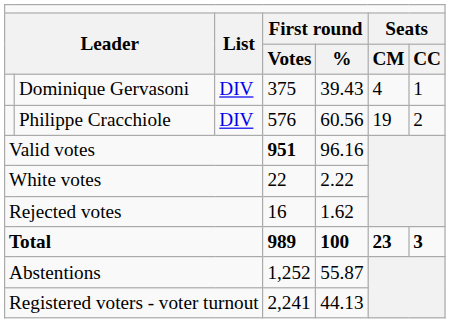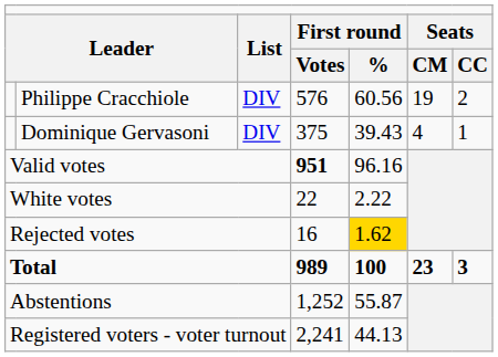 <table class="wikitable">
 <tr>
 <td colspan="7"></td>
 </tr>
 <tr>
 <th colspan="2" rowspan="2">Leader</th>
 <th rowspan="2">List</th>
 <th colspan="2">First round</th>
 <th colspan="2">Seats</th>
 </tr>
 <tr>
 <th>Votes</th>
 <th>%</th>
 <th>CM</th>
 <th>CC</th>
 </tr>
 <tr>
 <td bgcolor=></td>
+<td>Philippe Cracchiole</td>
+<td><a href='#'>DIV</a></td>
+<td>576</td>
+<td>60.56</td>
+<td>19</td>
+<td>2</td>
+</tr>
+<tr>
+<td bgcolor=></td>
 <td>Dominique Gervasoni</td>
 <td><a href='#'>DIV</a></td>
 <td>375</td>
 <td>39.43</td>
 <td>4</td>
 <td>1</td>
-</tr>
-<tr>
-<td bgcolor=></td>
-<td>Philippe Cracchiole</td>
-<td><a href='#'>DIV</a></td>
-<td>576</td>
-<td>60.56</td>
-<td>19</td>
-<td>2</td>
 </tr>
 <tr>
 <td colspan="3">Valid votes</td>
 <td><strong>951</strong></td>
 <td>96.16</td>
 <th colspan="2" rowspan="3"></th>
 </tr>
 <tr>
 <td colspan="3">White votes</td>
 <td>22</td>
 <td>2.22</td>
 </tr>
 <tr>
 <td colspan="3">Rejected votes</td>
 <td>16</td>
-<td>1.62</td>
+<td style="background: gold;">1.62</td>
 </tr>
 <tr>
 <td colspan="3"><strong>Total</strong></td>
 <td><strong>989</strong></td>
 <td><strong>100</strong></td>
 <td><strong>23</strong></td>
 <td><strong>3</strong></td>
 </tr>
 <tr>
 <td colspan="3">Abstentions</td>
 <td>1,252</td>
 <td>55.87</td>
 <th colspan="2" rowspan="2"></th>
 </tr>
 <tr>
 <td colspan="3">Registered voters - voter turnout</td>
 <td>2,241</td>
 <td>44.13</td>
 </tr>
 </table>
